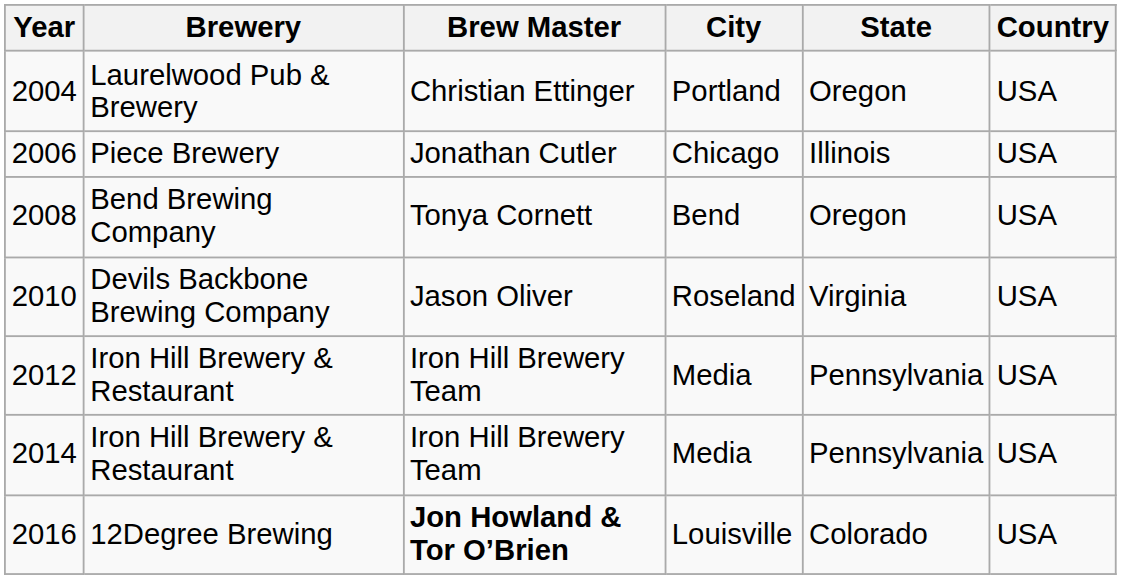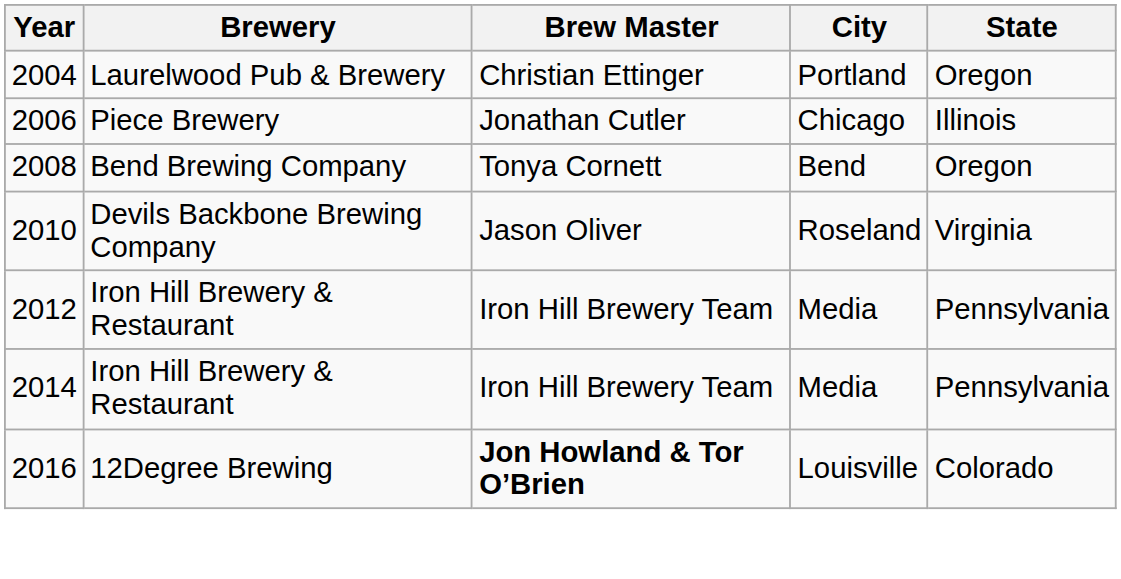 <table class="wikitable sortable">
 <tr>
 <th>Year</th>
 <th>Brewery</th>
 <th>Brew Master</th>
 <th>City</th>
 <th>State</th>
-<th>Country</th>
 </tr>
 <tr>
 <td>2004</td>
 <td>Laurelwood Pub & Brewery</td>
 <td>Christian Ettinger</td>
 <td>Portland</td>
 <td>Oregon</td>
-<td>USA</td>
 </tr>
 <tr>
 <td>2006</td>
 <td>Piece Brewery</td>
 <td>Jonathan Cutler</td>
 <td>Chicago</td>
 <td>Illinois</td>
-<td>USA</td>
 </tr>
 <tr>
 <td>2008</td>
 <td>Bend Brewing Company</td>
 <td>Tonya Cornett</td>
 <td>Bend</td>
 <td>Oregon</td>
-<td>USA</td>
 </tr>
 <tr>
 <td>2010</td>
 <td>Devils Backbone Brewing Company</td>
 <td>Jason Oliver</td>
 <td>Roseland</td>
 <td>Virginia</td>
-<td>USA</td>
 </tr>
 <tr>
 <td>2012</td>
 <td>Iron Hill Brewery & Restaurant</td>
 <td>Iron Hill Brewery Team</td>
 <td>Media</td>
 <td>Pennsylvania</td>
-<td>USA</td>
 </tr>
 <tr>
 <td>2014</td>
 <td>Iron Hill Brewery & Restaurant</td>
 <td>Iron Hill Brewery Team</td>
 <td>Media</td>
 <td>Pennsylvania</td>
-<td>USA</td>
 </tr>
 <tr>
 <td>2016</td>
 <td>12Degree Brewing</td>
 <td><strong>Jon Howland & Tor O’Brien</strong></td>
 <td>Louisville</td>
 <td>Colorado</td>
-<td>USA</td>
 </tr>
 </table>
